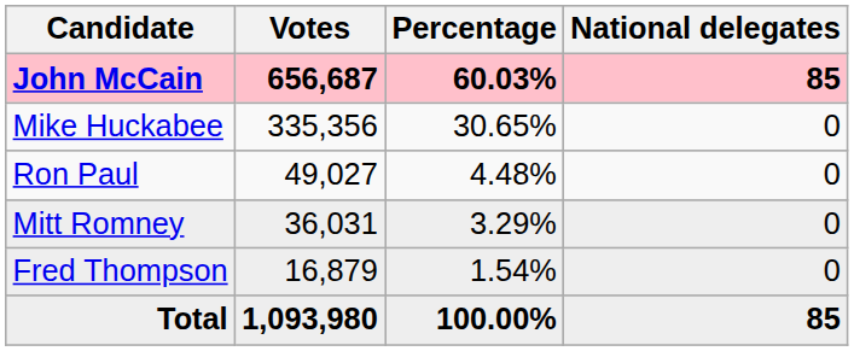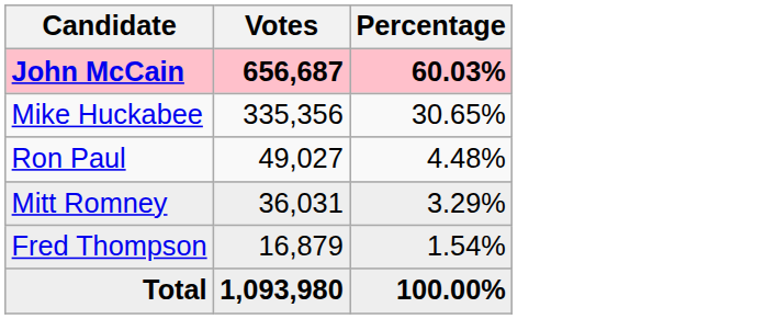 <table class="wikitable" style="text-align:right;">
 <tr>
 <th>Candidate</th>
 <th>Votes</th>
 <th>Percentage</th>
-<th>National delegates</th>
 </tr>
 <tr style="background:pink;">
 <td style="text-align:left;"><strong><a href='#'>John McCain</a></strong></td>
 <td><strong>656,687</strong></td>
 <td><strong>60.03%</strong></td>
-<td><strong>85</strong></td>
 </tr>
 <tr>
 <td style="text-align:left;"><a href='#'>Mike Huckabee</a></td>
 <td>335,356</td>
 <td>30.65%</td>
-<td>0</td>
 </tr>
 <tr>
 <td style="text-align:left;"><a href='#'>Ron Paul</a></td>
 <td>49,027</td>
 <td>4.48%</td>
-<td>0</td>
 </tr>
 <tr style="background:#eee;">
 <td style="text-align:left;"><a href='#'>Mitt Romney</a></td>
 <td>36,031</td>
 <td>3.29%</td>
-<td>0</td>
 </tr>
 <tr style="background:#eee;">
 <td style="text-align:left;"><a href='#'>Fred Thompson</a></td>
 <td>16,879</td>
 <td>1.54%</td>
-<td>0</td>
 </tr>
 <tr style="background:#eee;">
 <td><strong>Total</strong></td>
 <td><strong>1,093,980</strong></td>
 <td><strong>100.00%</strong></td>
-<td><strong>85</strong></td>
 </tr>
 </table>
